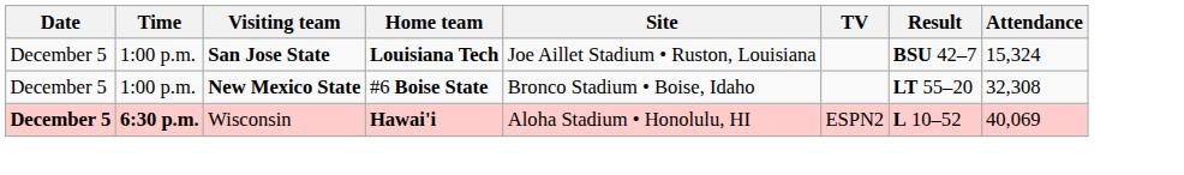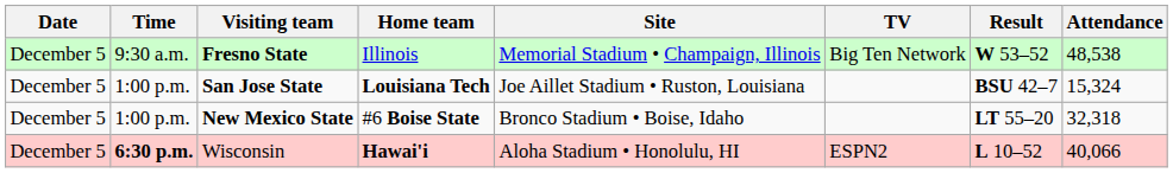 <table class="wikitable" style="font-size:95%;">
 <tr>
 <th>Date</th>
 <th>Time</th>
 <th>Visiting team</th>
 <th>Home team</th>
 <th>Site</th>
 <th>TV</th>
 <th>Result</th>
 <th>Attendance</th>
+</tr>
+<tr bgcolor=ccffcc>
+<td>December 5</td>
+<td>9:30 a.m.</td>
+<td><strong>Fresno State</strong></td>
+<td><a href='#'>Illinois</a></td>
+<td><a href='#'>Memorial Stadium</a> • <a href='#'>Champaign, Illinois</a></td>
+<td>Big Ten Network</td>
+<td><strong>W</strong> 53–52</td>
+<td>48,538</td>
 </tr>
 <tr bgcolor=>
 <td>December 5</td>
 <td>1:00 p.m.</td>
 <td><strong>San Jose State</strong></td>
 <td><strong>Louisiana Tech</strong></td>
 <td>Joe Aillet Stadium  • Ruston, Louisiana</td>
 <td></td>
 <td><strong>BSU</strong> 42–7</td>
 <td>15,324</td>
 </tr>
 <tr bgcolor=>
 <td>December 5</td>
 <td>1:00 p.m.</td>
 <td><strong>New Mexico State</strong></td>
 <td>#6 <strong>Boise State</strong></td>
 <td>Bronco Stadium • Boise, Idaho</td>
 <td></td>
 <td><strong>LT</strong> 55–20</td>
-<td>32,308</td>
+<td>32,318</td>
 </tr>
 <tr bgcolor=ffcccc>
-<td><strong>December 5</strong></td>
+<td>December 5</td>
 <td><strong>6:30 p.m.</strong></td>
 <td>Wisconsin</td>
 <td><strong>Hawai'i</strong></td>
 <td>Aloha Stadium • Honolulu, HI</td>
 <td>ESPN2</td>
 <td><strong>L</strong> 10–52</td>
-<td>40,069</td>
+<td>40,066</td>
 </tr>
 </table>
